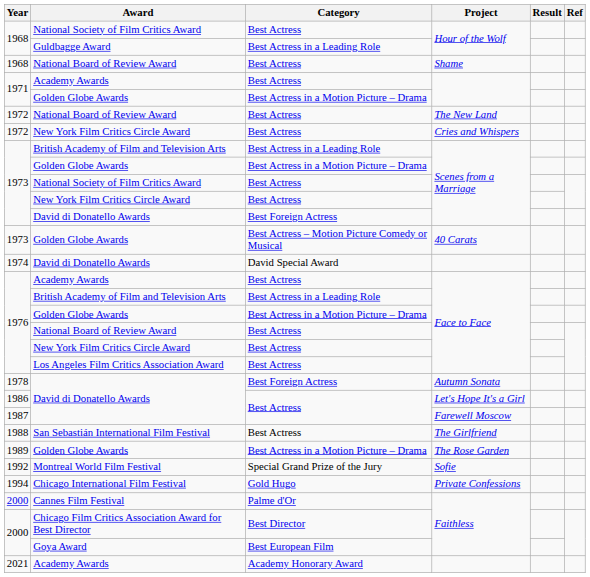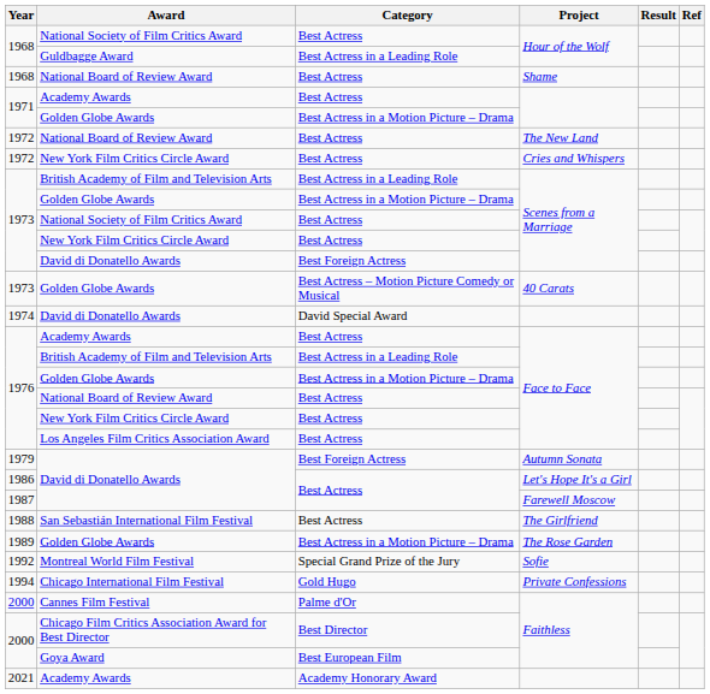 <table class="wikitable unsortable">
 <tr>
 <th>Year</th>
 <th>Award</th>
 <th>Category</th>
 <th>Project</th>
 <th>Result</th>
 <th>Ref</th>
 </tr>
 <tr>
 <td rowspan="2">1968</td>
 <td><a href='#'>National Society of Film Critics Award</a></td>
 <td><a href='#'>Best Actress</a></td>
 <td rowspan="2"><em><a href='#'>Hour of the Wolf</a></em></td>
 <td></td>
 <td></td>
 </tr>
 <tr>
 <td><a href='#'>Guldbagge Award</a></td>
 <td><a href='#'>Best Actress in a Leading Role</a></td>
 <td></td>
 <td></td>
 </tr>
 <tr>
 <td>1968</td>
 <td><a href='#'>National Board of Review Award</a></td>
 <td><a href='#'>Best Actress</a></td>
 <td><em><a href='#'>Shame</a></em></td>
 <td></td>
 <td></td>
 </tr>
 <tr>
 <td rowspan="2">1971</td>
 <td><a href='#'>Academy Awards</a></td>
 <td><a href='#'>Best Actress</a></td>
 <td rowspan="2"><em></em></td>
 <td></td>
 <td></td>
 </tr>
 <tr>
 <td><a href='#'>Golden Globe Awards</a></td>
 <td><a href='#'>Best Actress in a Motion Picture – Drama</a></td>
 <td></td>
 <td></td>
 </tr>
 <tr>
 <td>1972</td>
 <td><a href='#'>National Board of Review Award</a></td>
 <td><a href='#'>Best Actress</a></td>
 <td><em><a href='#'>The New Land</a></em></td>
 <td></td>
 <td></td>
 </tr>
 <tr>
 <td>1972</td>
 <td><a href='#'>New York Film Critics Circle Award</a></td>
 <td><a href='#'>Best Actress</a></td>
 <td><em><a href='#'>Cries and Whispers</a></em></td>
 <td></td>
 <td></td>
 </tr>
 <tr>
 <td rowspan="5">1973</td>
 <td><a href='#'>British Academy of Film and Television Arts</a></td>
 <td><a href='#'>Best Actress in a Leading Role</a></td>
 <td rowspan="5"><em><a href='#'>Scenes from a Marriage</a></em></td>
 <td></td>
 <td></td>
 </tr>
 <tr>
 <td><a href='#'>Golden Globe Awards</a></td>
 <td><a href='#'>Best Actress in a Motion Picture – Drama</a></td>
 <td></td>
 <td></td>
 </tr>
 <tr>
 <td><a href='#'>National Society of Film Critics Award</a></td>
 <td><a href='#'>Best Actress</a></td>
 <td></td>
 </tr>
 <tr>
 <td><a href='#'>New York Film Critics Circle Award</a></td>
 <td><a href='#'>Best Actress</a></td>
 <td></td>
 </tr>
 <tr>
 <td><a href='#'>David di Donatello Awards</a></td>
 <td><a href='#'>Best Foreign Actress</a></td>
 <td></td>
 <td></td>
 </tr>
 <tr>
 <td>1973</td>
 <td><a href='#'>Golden Globe Awards</a></td>
 <td><a href='#'>Best Actress – Motion Picture Comedy or Musical</a></td>
 <td><em><a href='#'>40 Carats</a></em></td>
 <td></td>
 <td></td>
 </tr>
 <tr>
 <td>1974</td>
 <td><a href='#'>David di Donatello Awards</a></td>
 <td>David Special Award</td>
 <td></td>
 <td></td>
 <td></td>
 </tr>
 <tr>
 <td rowspan="6">1976</td>
 <td><a href='#'>Academy Awards</a></td>
 <td><a href='#'>Best Actress</a></td>
 <td rowspan="6"><em><a href='#'>Face to Face</a></em></td>
 <td></td>
 <td></td>
 </tr>
 <tr>
 <td><a href='#'>British Academy of Film and Television Arts</a></td>
 <td><a href='#'>Best Actress in a Leading Role</a></td>
 <td></td>
 <td></td>
 </tr>
 <tr>
 <td><a href='#'>Golden Globe Awards</a></td>
 <td><a href='#'>Best Actress in a Motion Picture – Drama</a></td>
 <td></td>
 <td></td>
 </tr>
 <tr>
 <td><a href='#'>National Board of Review Award</a></td>
 <td><a href='#'>Best Actress</a></td>
 <td></td>
 </tr>
 <tr>
 <td><a href='#'>New York Film Critics Circle Award</a></td>
 <td><a href='#'>Best Actress</a></td>
 <td></td>
 </tr>
 <tr>
 <td><a href='#'>Los Angeles Film Critics Association Award</a></td>
 <td><a href='#'>Best Actress</a></td>
 <td></td>
 </tr>
 <tr>
-<td>1978</td>
+<td>1979</td>
 <td rowspan="3"><a href='#'>David di Donatello Awards</a></td>
 <td><a href='#'>Best Foreign Actress</a></td>
 <td><em><a href='#'>Autumn Sonata</a></em></td>
 <td></td>
 <td></td>
 </tr>
 <tr>
 <td>1986</td>
 <td rowspan="2"><a href='#'>Best Actress</a></td>
 <td><em><a href='#'>Let's Hope It's a Girl</a></em></td>
 <td></td>
 <td></td>
 </tr>
 <tr>
 <td>1987</td>
 <td><em><a href='#'>Farewell Moscow</a></em></td>
 <td></td>
 <td></td>
 </tr>
 <tr>
 <td>1988</td>
 <td><a href='#'>San Sebastián International Film Festival</a></td>
 <td>Best Actress</td>
 <td><em><a href='#'>The Girlfriend</a></em></td>
 <td></td>
 </tr>
 <tr>
 <td>1989</td>
 <td><a href='#'>Golden Globe Awards</a></td>
 <td><a href='#'>Best Actress in a Motion Picture – Drama</a></td>
 <td><em><a href='#'>The Rose Garden</a></em></td>
 <td></td>
 <td></td>
 </tr>
 <tr>
 <td>1992</td>
 <td><a href='#'>Montreal World Film Festival</a></td>
 <td>Special Grand Prize of the Jury</td>
 <td><em><a href='#'>Sofie</a></em></td>
 <td></td>
 <td></td>
 </tr>
 <tr>
 <td>1994</td>
 <td><a href='#'>Chicago International Film Festival</a></td>
 <td><a href='#'>Gold Hugo</a></td>
 <td><em><a href='#'>Private Confessions</a></em></td>
 <td></td>
 </tr>
 <tr>
 <td><a href='#'>2000</a></td>
 <td><a href='#'>Cannes Film Festival</a></td>
 <td><a href='#'>Palme d'Or</a></td>
 <td rowspan="3"><em><a href='#'>Faithless</a></em></td>
 <td></td>
 <td><br></td>
 </tr>
 <tr>
 <td rowspan="2">2000</td>
 <td><a href='#'>Chicago Film Critics Association Award for Best Director</a></td>
 <td><a href='#'>Best Director</a></td>
 <td></td>
 </tr>
 <tr>
 <td><a href='#'>Goya Award</a></td>
 <td Ecumenical Award><a href='#'>Best European Film</a></td>
 <td></td>
 </tr>
 <tr>
 <td>2021</td>
 <td><a href='#'>Academy Awards</a></td>
 <td><a href='#'>Academy Honorary Award</a></td>
 <td></td>
 <td></td>
 <td></td>
 </tr>
 </table>
